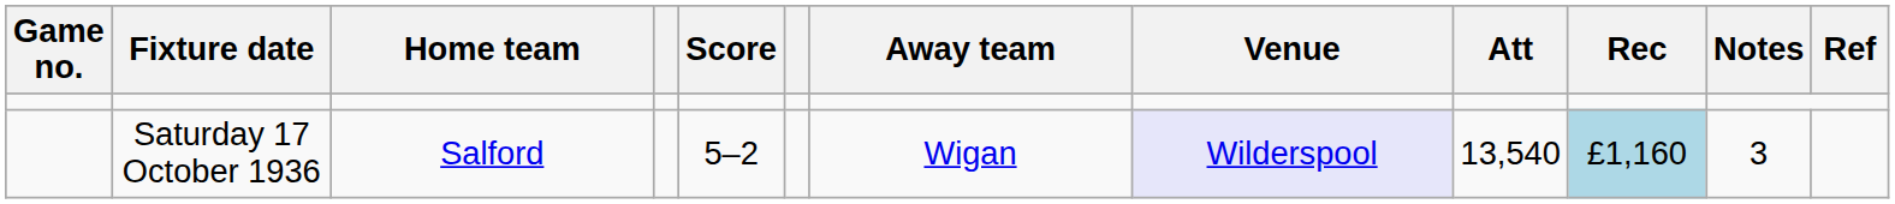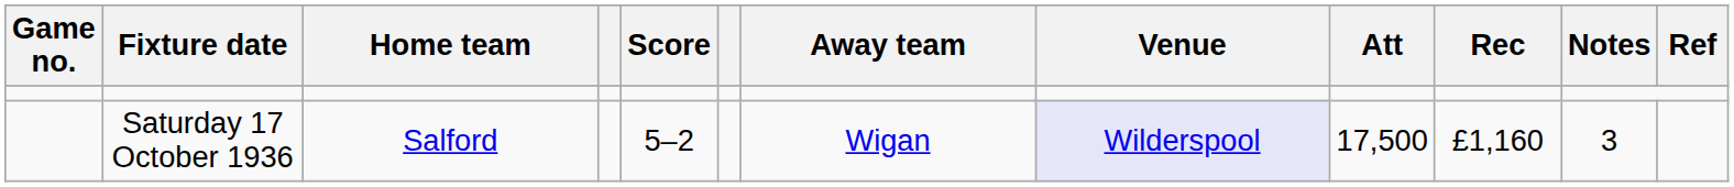 <table class="wikitable" style="text-align:center;">
 <tr>
 <th width=20 abbr="No">Game no.</th>
 <th width=100 abbr="Date">Fixture date</th>
 <th width=150 abbr="Home team">Home team</th>
 <th width=5 abbr="space"></th>
 <th width=20 abbr="Score">Score</th>
 <th width=5 abbr="space"></th>
 <th width=150 abbr="Away team">Away team</th>
 <th width=150 abbr="Venue">Venue</th>
 <th width=45 abbr="Att">Att</th>
 <th width=60 abbr="Rec">Rec</th>
 <th width=20 abbr="Notes">Notes</th>
 <th width=30 abbr="Ref">Ref</th>
 </tr>
 <tr>
 <td></td>
 <td></td>
 <td></td>
 <td></td>
 <td></td>
 <td></td>
 <td></td>
 <td></td>
 <td></td>
 <td></td>
 </tr>
 <tr>
 <td></td>
 <td>Saturday 17 October 1936</td>
 <td><a href='#'>Salford</a></td>
 <td></td>
 <td>5–2</td>
 <td></td>
 <td><a href='#'>Wigan</a></td>
 <td style="background: lavender;"><a href='#'>Wilderspool</a></td>
-<td>13,540</td>
-<td style="background: lightblue;">£1,160</td>
+<td>17,500</td>
+<td>£1,160</td>
 <td>3</td>
 <td></td>
 </tr>
 </table>
